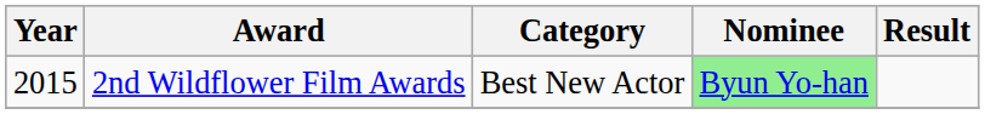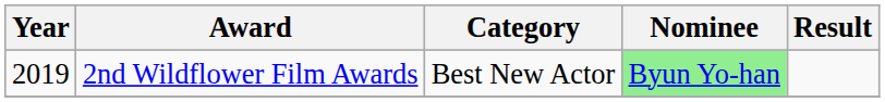 <table class="wikitable sortable plainrowheaders" style="text-align:center;">
 <tr>
 <th>Year</th>
 <th>Award</th>
 <th>Category</th>
 <th>Nominee</th>
 <th>Result</th>
 </tr>
 <tr>
-<td>2015</td>
+<td>2019</td>
 <td><a href='#'>2nd Wildflower Film Awards</a></td>
 <td>Best New Actor</td>
 <td style="background: lightgreen;"><a href='#'>Byun Yo-han</a></td>
 <td></td>
 </tr>
 <tr>
 </tr>
 </table>
